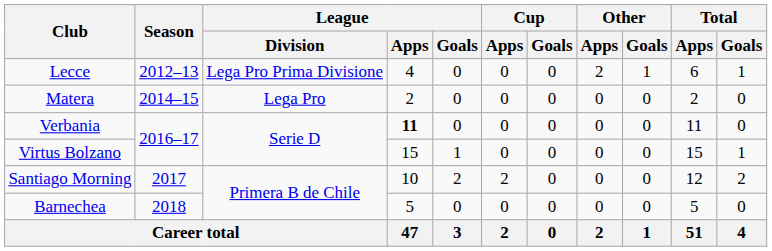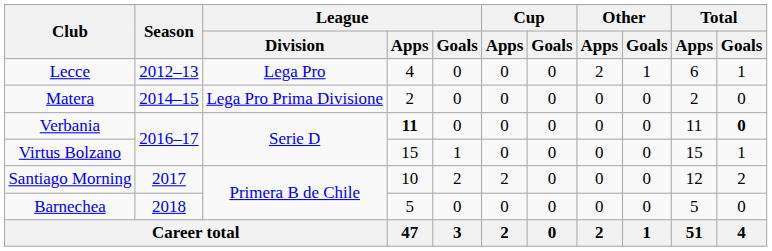 <table class=wikitable style=text-align:center>
 <tr>
 <th rowspan="2">Club</th>
 <th rowspan="2">Season</th>
 <th colspan="3">League</th>
 <th colspan="2">Cup</th>
 <th colspan="2">Other</th>
 <th colspan="2">Total</th>
 </tr>
 <tr>
 <th>Division</th>
 <th>Apps</th>
 <th>Goals</th>
 <th>Apps</th>
 <th>Goals</th>
 <th>Apps</th>
 <th>Goals</th>
 <th>Apps</th>
 <th>Goals</th>
 </tr>
 <tr>
 <td><a href='#'>Lecce</a></td>
 <td><a href='#'>2012–13</a></td>
-<td><a href='#'>Lega Pro Prima Divisione</a></td>
+<td><a href='#'>Lega Pro</a></td>
 <td>4</td>
 <td>0</td>
 <td>0</td>
 <td>0</td>
 <td>2</td>
 <td>1</td>
 <td>6</td>
 <td>1</td>
 </tr>
 <tr>
 <td><a href='#'>Matera</a></td>
 <td><a href='#'>2014–15</a></td>
-<td><a href='#'>Lega Pro</a></td>
+<td><a href='#'>Lega Pro Prima Divisione</a></td>
 <td>2</td>
 <td>0</td>
 <td>0</td>
 <td>0</td>
 <td>0</td>
 <td>0</td>
 <td>2</td>
 <td>0</td>
 </tr>
 <tr>
 <td><a href='#'>Verbania</a></td>
 <td rowspan="2"><a href='#'>2016–17</a></td>
 <td rowspan="2"><a href='#'>Serie D</a></td>
 <td><strong>11</strong></td>
 <td>0</td>
 <td>0</td>
 <td>0</td>
 <td>0</td>
 <td>0</td>
 <td>11</td>
-<td>0</td>
+<td><strong>0</strong></td>
 </tr>
 <tr>
 <td><a href='#'>Virtus Bolzano</a></td>
 <td>15</td>
 <td>1</td>
 <td>0</td>
 <td>0</td>
 <td>0</td>
 <td>0</td>
 <td>15</td>
 <td>1</td>
 </tr>
 <tr>
 <td><a href='#'>Santiago Morning</a></td>
 <td><a href='#'>2017</a></td>
 <td rowspan="2"><a href='#'>Primera B de Chile</a></td>
 <td>10</td>
 <td>2</td>
 <td>2</td>
 <td>0</td>
 <td>0</td>
 <td>0</td>
 <td>12</td>
 <td>2</td>
 </tr>
 <tr>
 <td><a href='#'>Barnechea</a></td>
 <td><a href='#'>2018</a></td>
 <td>5</td>
 <td>0</td>
 <td>0</td>
 <td>0</td>
 <td>0</td>
 <td>0</td>
 <td>5</td>
 <td>0</td>
 </tr>
 <tr>
 <th colspan="3"><strong>Career total</strong></th>
 <th>47</th>
 <th>3</th>
 <th>2</th>
 <th>0</th>
 <th>2</th>
 <th>1</th>
 <th>51</th>
 <th>4</th>
 </tr>
 </table>
